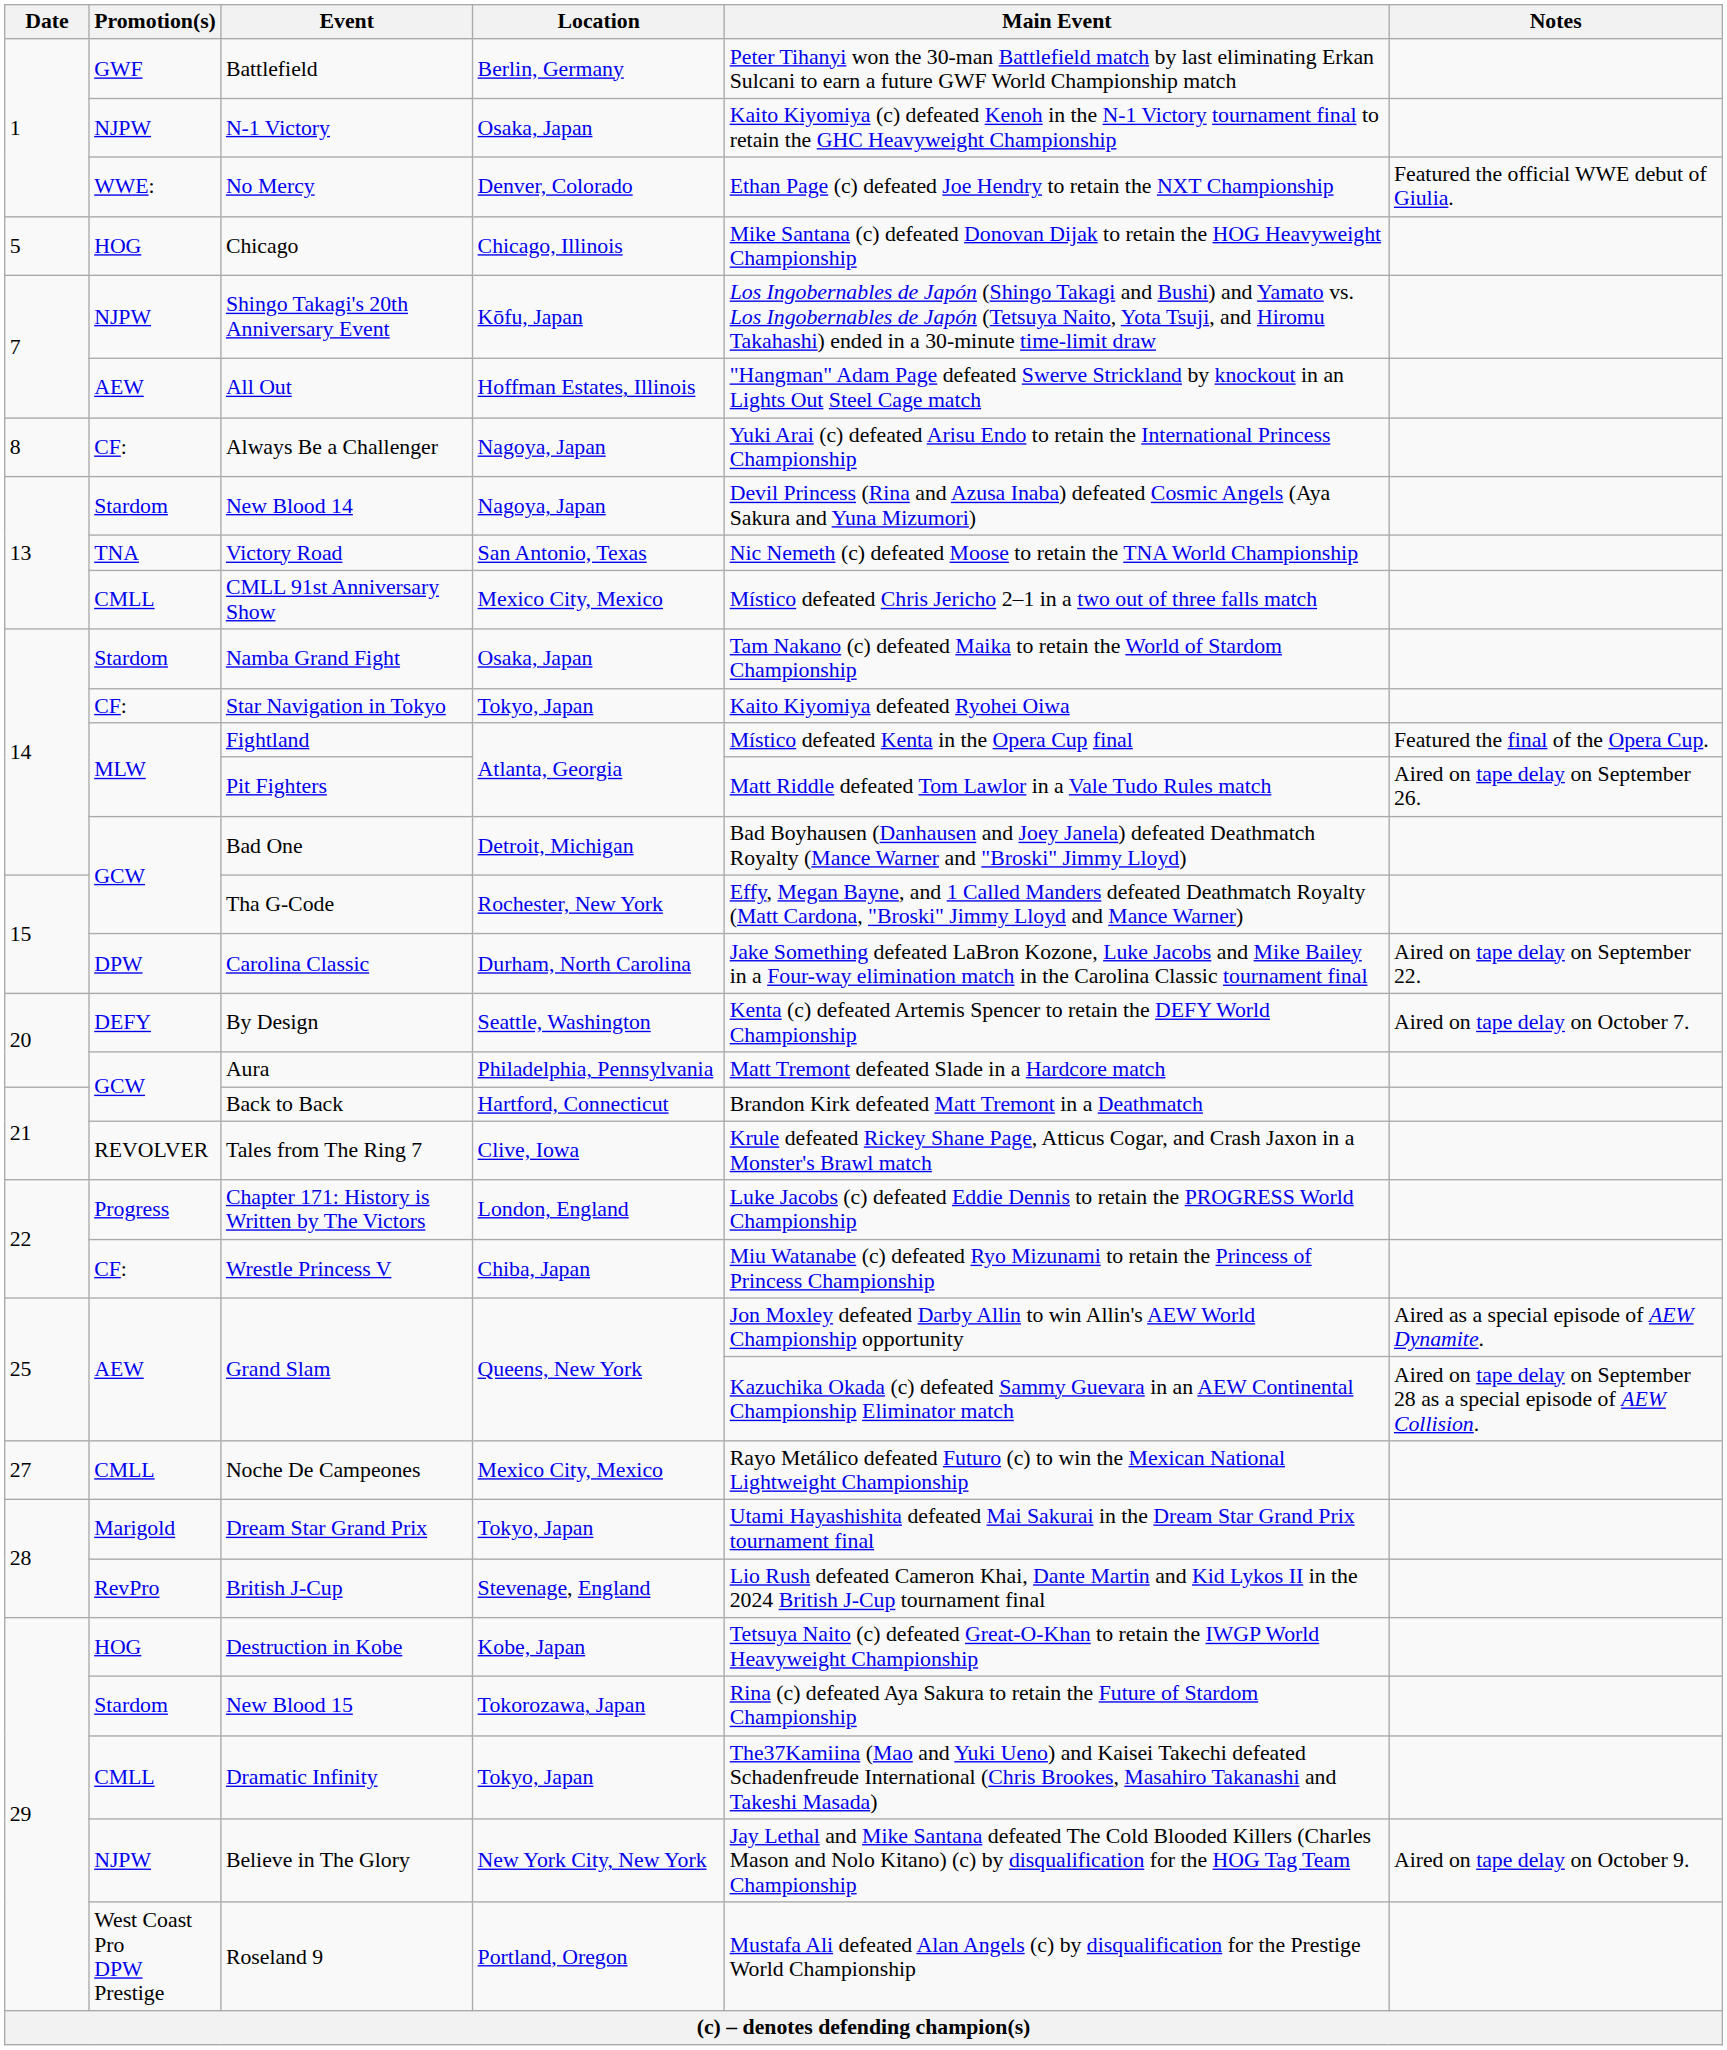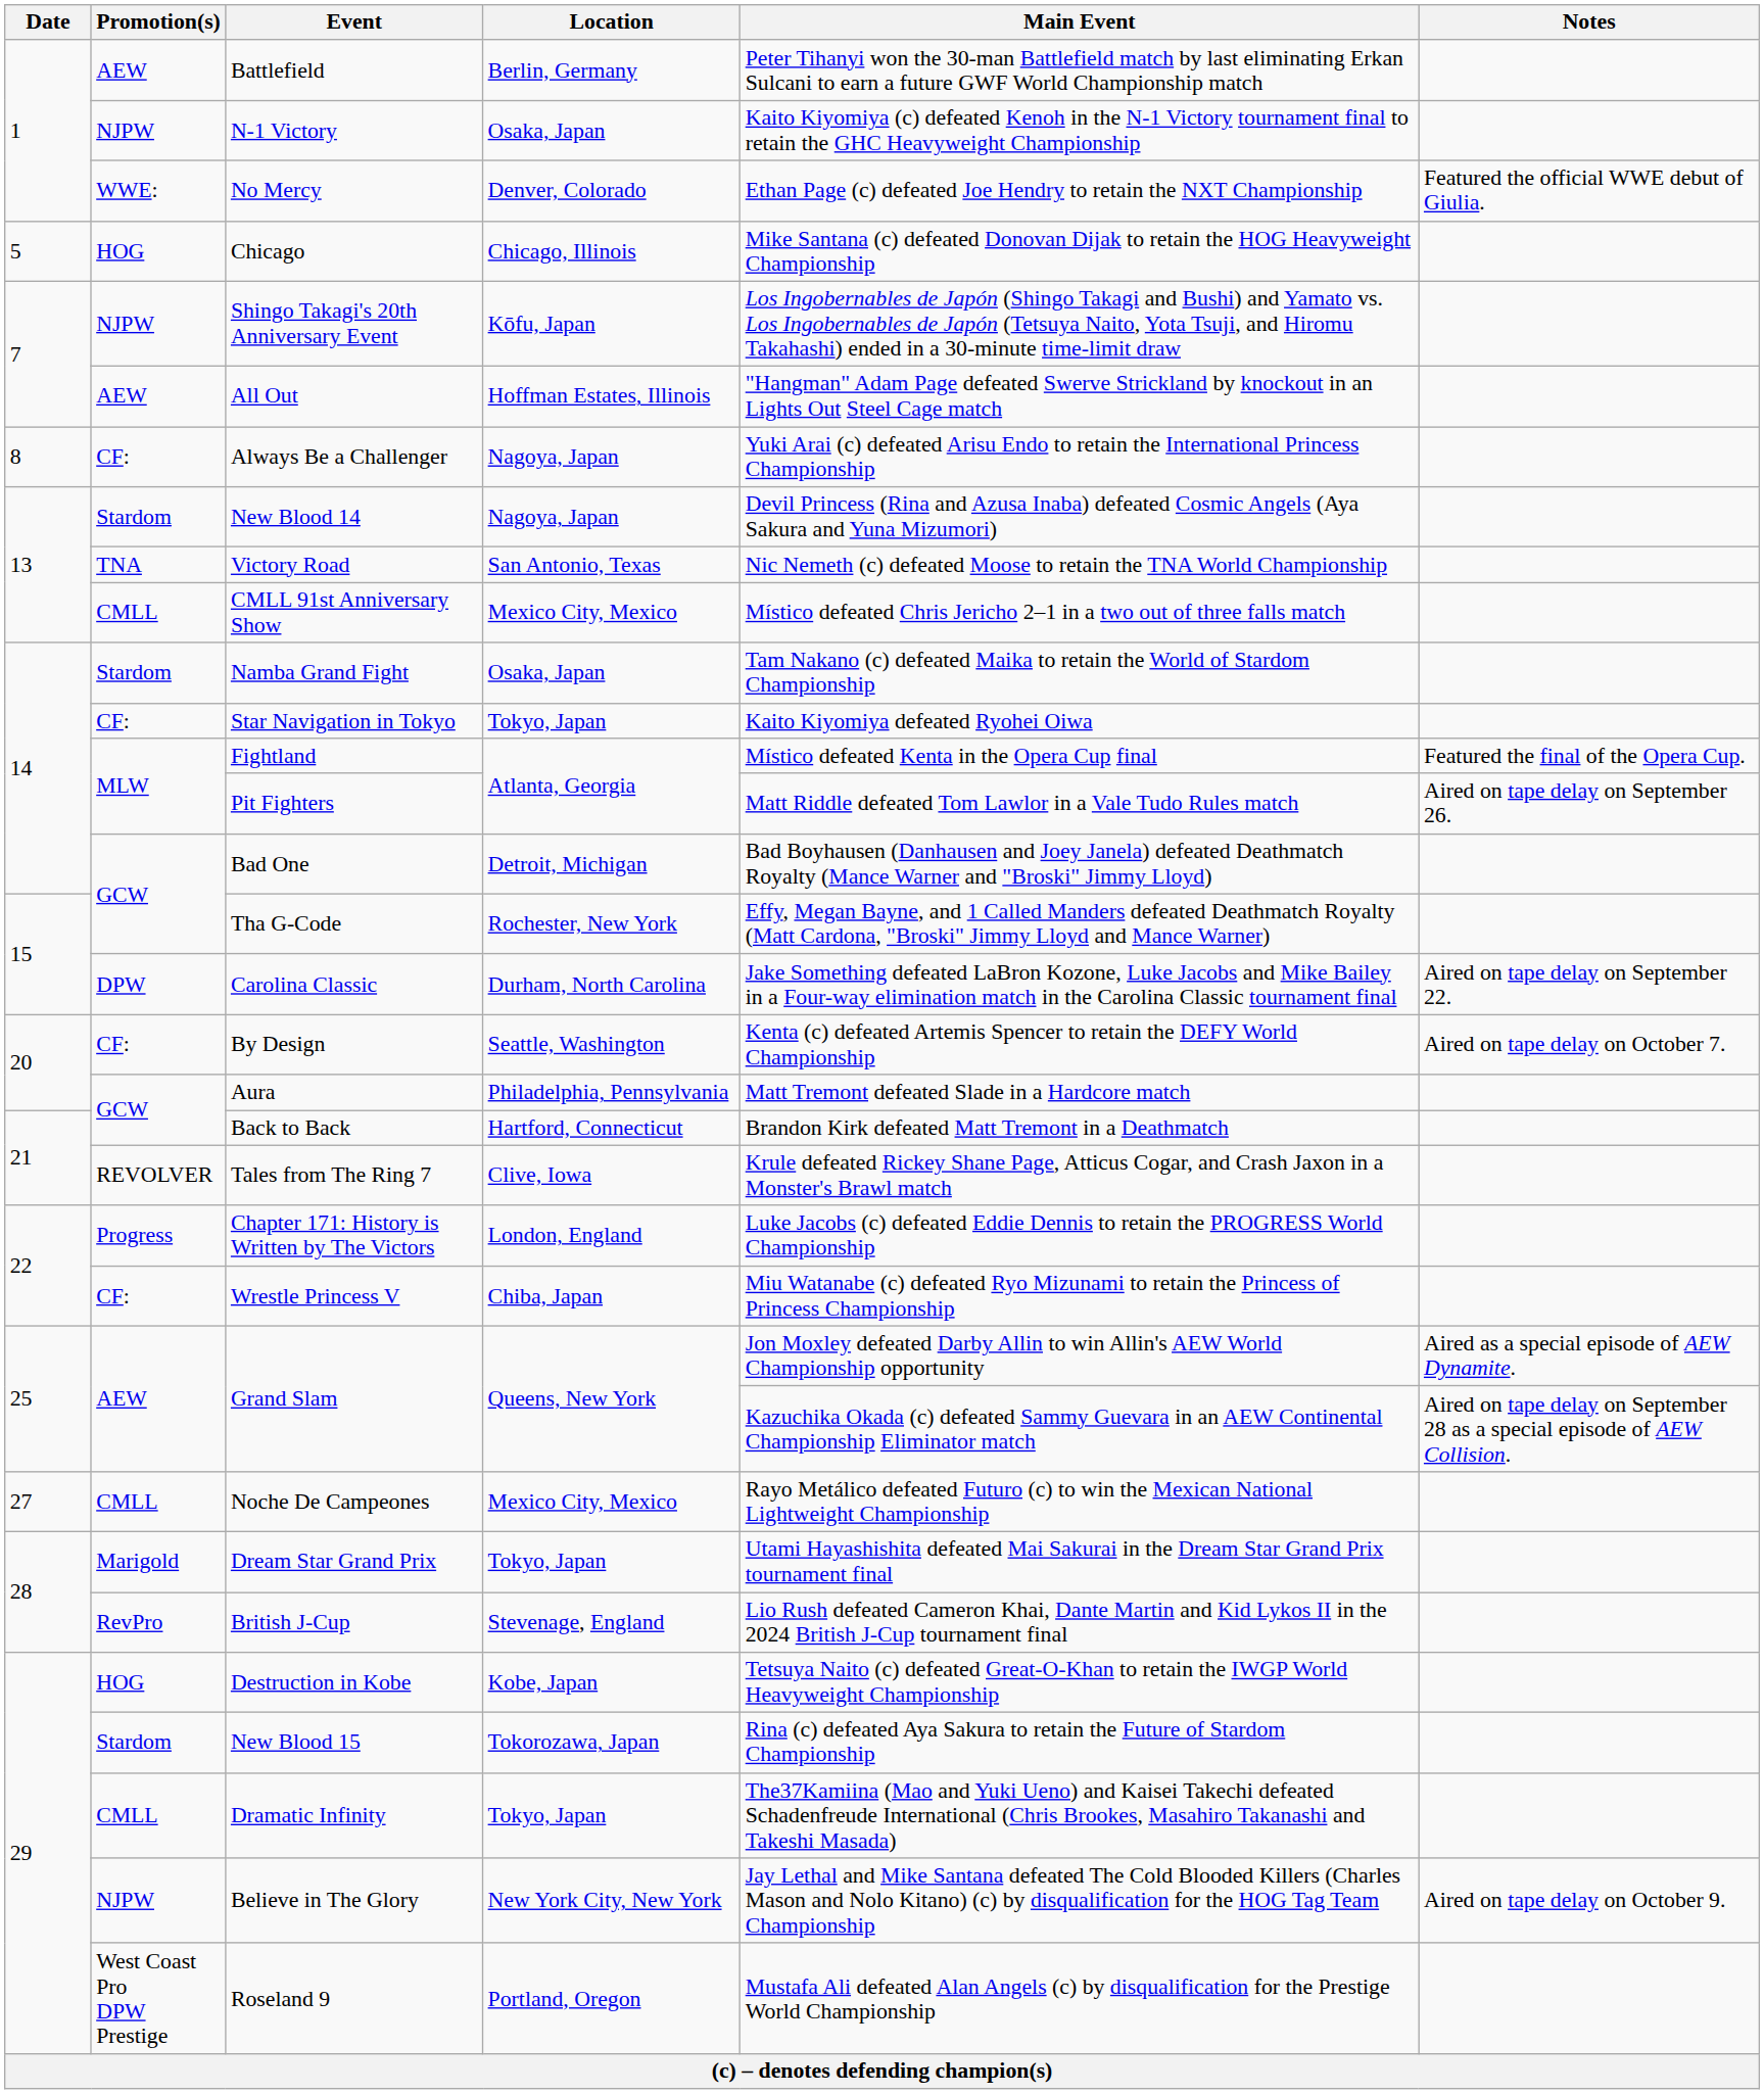 <table class="wikitable" style="width:100%;">
 <tr>
 <th width="5%">Date</th>
 <th width="5%">Promotion(s)</th>
 <th style="width:15%;">Event</th>
 <th style="width:15%;">Location</th>
 <th style="width:40%;">Main Event</th>
 <th style="width:20%;">Notes</th>
 </tr>
 <tr>
 <td rowspan=3>1</td>
-<td><a href='#'>GWF</a></td>
+<td><a href='#'>AEW</a></td>
 <td>Battlefield</td>
 <td><a href='#'>Berlin, Germany</a></td>
 <td><a href='#'>Peter Tihanyi</a> won the 30-man <a href='#'>Battlefield match</a> by last eliminating Erkan Sulcani to earn a future GWF World Championship match</td>
 <td></td>
 </tr>
 <tr>
 <td><a href='#'>NJPW</a></td>
 <td><a href='#'>N-1 Victory</a><br></td>
 <td><a href='#'>Osaka, Japan</a></td>
 <td><a href='#'>Kaito Kiyomiya</a> (c) defeated <a href='#'>Kenoh</a> in the <a href='#'>N-1 Victory</a> <a href='#'>tournament final</a> to retain the <a href='#'>GHC Heavyweight Championship</a></td>
 <td></td>
 </tr>
 <tr>
 <td><a href='#'>WWE</a>:</td>
 <td><a href='#'>No Mercy</a></td>
 <td><a href='#'>Denver, Colorado</a></td>
 <td><a href='#'>Ethan Page</a> (c) defeated <a href='#'>Joe Hendry</a> to retain the <a href='#'>NXT Championship</a></td>
 <td>Featured the official WWE debut of <a href='#'>Giulia</a>.</td>
 </tr>
 <tr>
 <td>5</td>
 <td><a href='#'>HOG</a></td>
 <td>Chicago</td>
 <td><a href='#'>Chicago, Illinois</a></td>
 <td><a href='#'>Mike Santana</a> (c) defeated <a href='#'>Donovan Dijak</a> to retain the <a href='#'>HOG Heavyweight Championship</a></td>
 <td></td>
 </tr>
 <tr>
 <td rowspan=2>7</td>
 <td><a href='#'>NJPW</a></td>
 <td><a href='#'>Shingo Takagi's 20th Anniversary Event</a></td>
 <td><a href='#'>Kōfu, Japan</a></td>
 <td><em><a href='#'>Los Ingobernables de Japón</a></em> (<a href='#'>Shingo Takagi</a> and <a href='#'>Bushi</a>) and <a href='#'>Yamato</a> vs. <em><a href='#'>Los Ingobernables de Japón</a></em> (<a href='#'>Tetsuya Naito</a>, <a href='#'>Yota Tsuji</a>, and <a href='#'>Hiromu Takahashi</a>) ended in a 30-minute <a href='#'>time-limit draw</a></td>
 <td></td>
 </tr>
 <tr>
 <td><a href='#'>AEW</a></td>
 <td><a href='#'>All Out</a></td>
 <td><a href='#'>Hoffman Estates, Illinois</a></td>
 <td><a href='#'>"Hangman" Adam Page</a> defeated <a href='#'>Swerve Strickland</a> by <a href='#'>knockout</a> in an <a href='#'>Lights Out</a> <a href='#'>Steel Cage match</a></td>
 <td></td>
 </tr>
 <tr>
 <td>8</td>
 <td><a href='#'>CF</a>:</td>
 <td>Always Be a Challenger</td>
 <td><a href='#'>Nagoya, Japan</a></td>
 <td><a href='#'>Yuki Arai</a> (c) defeated <a href='#'>Arisu Endo</a> to retain the <a href='#'>International Princess Championship</a></td>
 <td></td>
 </tr>
 <tr>
 <td rowspan=3>13</td>
 <td><a href='#'>Stardom</a></td>
 <td><a href='#'>New Blood 14</a></td>
 <td><a href='#'>Nagoya, Japan</a></td>
 <td><a href='#'>Devil Princess</a> (<a href='#'>Rina</a> and <a href='#'>Azusa Inaba</a>) defeated <a href='#'>Cosmic Angels</a> (Aya Sakura and <a href='#'>Yuna Mizumori</a>)</td>
 <td></td>
 </tr>
 <tr>
 <td><a href='#'>TNA</a></td>
 <td><a href='#'>Victory Road</a></td>
 <td><a href='#'>San Antonio, Texas</a></td>
 <td><a href='#'>Nic Nemeth</a> (c) defeated <a href='#'>Moose</a> to retain the <a href='#'>TNA World Championship</a></td>
 <td></td>
 </tr>
 <tr>
 <td><a href='#'>CMLL</a></td>
 <td><a href='#'>CMLL 91st Anniversary Show</a></td>
 <td><a href='#'>Mexico City, Mexico</a></td>
 <td><a href='#'>Místico</a> defeated <a href='#'>Chris Jericho</a> 2–1 in a <a href='#'>two out of three falls match</a></td>
 <td></td>
 </tr>
 <tr>
 <td rowspan=5>14</td>
 <td><a href='#'>Stardom</a></td>
 <td><a href='#'>Namba Grand Fight</a></td>
 <td><a href='#'>Osaka, Japan</a></td>
 <td><a href='#'>Tam Nakano</a> (c) defeated <a href='#'>Maika</a> to retain the <a href='#'>World of Stardom Championship</a></td>
 <td></td>
 </tr>
 <tr>
 <td><a href='#'>CF</a>:</td>
 <td><a href='#'>Star Navigation in Tokyo</a></td>
 <td><a href='#'>Tokyo, Japan</a></td>
 <td><a href='#'>Kaito Kiyomiya</a> defeated <a href='#'>Ryohei Oiwa</a></td>
 <td></td>
 </tr>
 <tr>
 <td rowspan=2><a href='#'>MLW</a></td>
 <td><a href='#'>Fightland</a></td>
 <td rowspan=2><a href='#'>Atlanta, Georgia</a></td>
 <td><a href='#'>Místico</a> defeated <a href='#'>Kenta</a> in the <a href='#'>Opera Cup</a> <a href='#'>final</a></td>
 <td>Featured the <a href='#'>final</a> of the <a href='#'>Opera Cup</a>.</td>
 </tr>
 <tr>
 <td><a href='#'>Pit Fighters</a></td>
 <td><a href='#'>Matt Riddle</a> defeated <a href='#'>Tom Lawlor</a> in a <a href='#'>Vale Tudo Rules match</a></td>
 <td>Aired on <a href='#'>tape delay</a> on September 26.</td>
 </tr>
 <tr>
 <td rowspan=2><a href='#'>GCW</a></td>
 <td>Bad One</td>
 <td><a href='#'>Detroit, Michigan</a></td>
 <td>Bad Boyhausen (<a href='#'>Danhausen</a> and <a href='#'>Joey Janela</a>) defeated Deathmatch Royalty (<a href='#'>Mance Warner</a> and <a href='#'>"Broski" Jimmy Lloyd</a>)</td>
 <td></td>
 </tr>
 <tr>
 <td rowspan=2>15</td>
 <td>Tha G-Code</td>
 <td><a href='#'>Rochester, New York</a></td>
 <td><a href='#'>Effy</a>, <a href='#'>Megan Bayne</a>, and <a href='#'>1 Called Manders</a> defeated Deathmatch Royalty (<a href='#'>Matt Cardona</a>, <a href='#'>"Broski" Jimmy Lloyd</a> and <a href='#'>Mance Warner</a>)</td>
 <td></td>
 </tr>
 <tr>
 <td><a href='#'>DPW</a></td>
 <td><a href='#'>Carolina Classic</a></td>
 <td><a href='#'>Durham, North Carolina</a></td>
 <td><a href='#'>Jake Something</a> defeated LaBron Kozone, <a href='#'>Luke Jacobs</a> and <a href='#'>Mike Bailey</a> in a <a href='#'>Four-way elimination match</a> in the Carolina Classic <a href='#'>tournament final</a></td>
 <td>Aired on <a href='#'>tape delay</a> on September 22.</td>
 </tr>
 <tr>
 <td rowspan=2>20</td>
-<td><a href='#'>DEFY</a></td>
+<td><a href='#'>CF</a>:</td>
 <td>By Design</td>
 <td><a href='#'>Seattle, Washington</a></td>
 <td><a href='#'>Kenta</a> (c) defeated Artemis Spencer to retain the <a href='#'>DEFY World Championship</a></td>
 <td>Aired on <a href='#'>tape delay</a> on October 7.</td>
 </tr>
 <tr>
 <td rowspan=2><a href='#'>GCW</a></td>
 <td>Aura</td>
 <td><a href='#'>Philadelphia, Pennsylvania</a></td>
 <td><a href='#'>Matt Tremont</a> defeated Slade in a <a href='#'>Hardcore match</a></td>
 <td></td>
 </tr>
 <tr>
 <td rowspan=2>21</td>
 <td>Back to Back</td>
 <td><a href='#'>Hartford, Connecticut</a></td>
 <td>Brandon Kirk defeated <a href='#'>Matt Tremont</a> in a <a href='#'>Deathmatch</a></td>
 <td></td>
 </tr>
 <tr>
 <td>REVOLVER</td>
 <td>Tales from The Ring 7</td>
 <td><a href='#'>Clive, Iowa</a></td>
 <td><a href='#'>Krule</a> defeated <a href='#'>Rickey Shane Page</a>, Atticus Cogar, and Crash Jaxon in a <a href='#'>Monster's Brawl match</a></td>
 <td></td>
 </tr>
 <tr>
 <td rowspan=2>22</td>
 <td><a href='#'>Progress</a></td>
 <td><a href='#'>Chapter 171: History is Written by The Victors</a></td>
 <td><a href='#'>London, England</a></td>
 <td><a href='#'>Luke Jacobs</a> (c) defeated <a href='#'>Eddie Dennis</a> to retain the <a href='#'>PROGRESS World Championship</a></td>
 <td></td>
 </tr>
 <tr>
 <td><a href='#'>CF</a>:</td>
 <td><a href='#'>Wrestle Princess V</a></td>
 <td><a href='#'>Chiba, Japan</a></td>
 <td><a href='#'>Miu Watanabe</a> (c) defeated <a href='#'>Ryo Mizunami</a> to retain the <a href='#'>Princess of Princess Championship</a></td>
 <td></td>
 </tr>
 <tr>
 <td rowspan=2>25</td>
 <td rowspan=2><a href='#'>AEW</a></td>
 <td rowspan=2><a href='#'>Grand Slam</a></td>
 <td rowspan=2><a href='#'>Queens, New York</a></td>
 <td><a href='#'>Jon Moxley</a> defeated <a href='#'>Darby Allin</a> to win Allin's <a href='#'>AEW World Championship</a> opportunity</td>
 <td>Aired as a special episode of <em><a href='#'>AEW Dynamite</a></em>.</td>
 </tr>
 <tr>
 <td><a href='#'>Kazuchika Okada</a> (c) defeated <a href='#'>Sammy Guevara</a> in an <a href='#'>AEW Continental Championship</a> <a href='#'>Eliminator match</a></td>
 <td>Aired on <a href='#'>tape delay</a> on September 28 as a special episode of <em><a href='#'>AEW Collision</a></em>.</td>
 </tr>
 <tr>
 <td>27</td>
 <td><a href='#'>CMLL</a></td>
 <td>Noche De Campeones</td>
 <td><a href='#'>Mexico City, Mexico</a></td>
 <td>Rayo Metálico defeated <a href='#'>Futuro</a> (c) to win the <a href='#'>Mexican National Lightweight Championship</a></td>
 <td></td>
 </tr>
 <tr>
 <td rowspan=2>28</td>
 <td><a href='#'>Marigold</a></td>
 <td><a href='#'>Dream Star Grand Prix</a><br></td>
 <td><a href='#'>Tokyo, Japan</a></td>
 <td><a href='#'>Utami Hayashishita</a> defeated <a href='#'>Mai Sakurai</a> in the <a href='#'>Dream Star Grand Prix</a> <a href='#'>tournament final</a></td>
 <td></td>
 </tr>
 <tr>
 <td><a href='#'>RevPro</a></td>
 <td><a href='#'>British J-Cup</a></td>
 <td><a href='#'>Stevenage</a>, <a href='#'>England</a></td>
 <td><a href='#'>Lio Rush</a> defeated Cameron Khai, <a href='#'>Dante Martin</a> and <a href='#'>Kid Lykos II</a> in the 2024 <a href='#'>British J-Cup</a> tournament final</td>
 <td></td>
 </tr>
 <tr>
 <td rowspan=5>29</td>
 <td><a href='#'>HOG</a></td>
 <td><a href='#'>Destruction in Kobe</a></td>
 <td><a href='#'>Kobe, Japan</a></td>
 <td><a href='#'>Tetsuya Naito</a> (c) defeated <a href='#'>Great-O-Khan</a> to retain the <a href='#'>IWGP World Heavyweight Championship</a></td>
 <td></td>
 </tr>
 <tr>
 <td><a href='#'>Stardom</a></td>
 <td><a href='#'>New Blood 15</a></td>
 <td><a href='#'>Tokorozawa, Japan</a></td>
 <td><a href='#'>Rina</a> (c) defeated Aya Sakura to retain the <a href='#'>Future of Stardom Championship</a></td>
 <td></td>
 </tr>
 <tr>
 <td><a href='#'>CMLL</a></td>
 <td><a href='#'>Dramatic Infinity</a></td>
 <td><a href='#'>Tokyo, Japan</a></td>
 <td><a href='#'>The37Kamiina</a> (<a href='#'>Mao</a> and <a href='#'>Yuki Ueno</a>) and Kaisei Takechi defeated Schadenfreude International (<a href='#'>Chris Brookes</a>, <a href='#'>Masahiro Takanashi</a> and <a href='#'>Takeshi Masada</a>)</td>
 <td></td>
 </tr>
 <tr>
 <td><a href='#'>NJPW</a></td>
 <td>Believe in The Glory</td>
 <td><a href='#'>New York City, New York</a></td>
 <td><a href='#'>Jay Lethal</a> and <a href='#'>Mike Santana</a> defeated The Cold Blooded Killers (Charles Mason and Nolo Kitano) (c) by <a href='#'>disqualification</a> for the <a href='#'>HOG Tag Team Championship</a></td>
 <td>Aired on <a href='#'>tape delay</a> on October 9.</td>
 </tr>
 <tr>
 <td>West Coast Pro<br><a href='#'>DPW</a><br>Prestige</td>
 <td>Roseland 9</td>
 <td><a href='#'>Portland, Oregon</a></td>
 <td><a href='#'>Mustafa Ali</a> defeated <a href='#'>Alan Angels</a> (c) by <a href='#'>disqualification</a> for the Prestige World Championship</td>
 <td></td>
 </tr>
 <tr>
 <th colspan="6">(c) – denotes defending champion(s)</th>
 </tr>
 </table>
